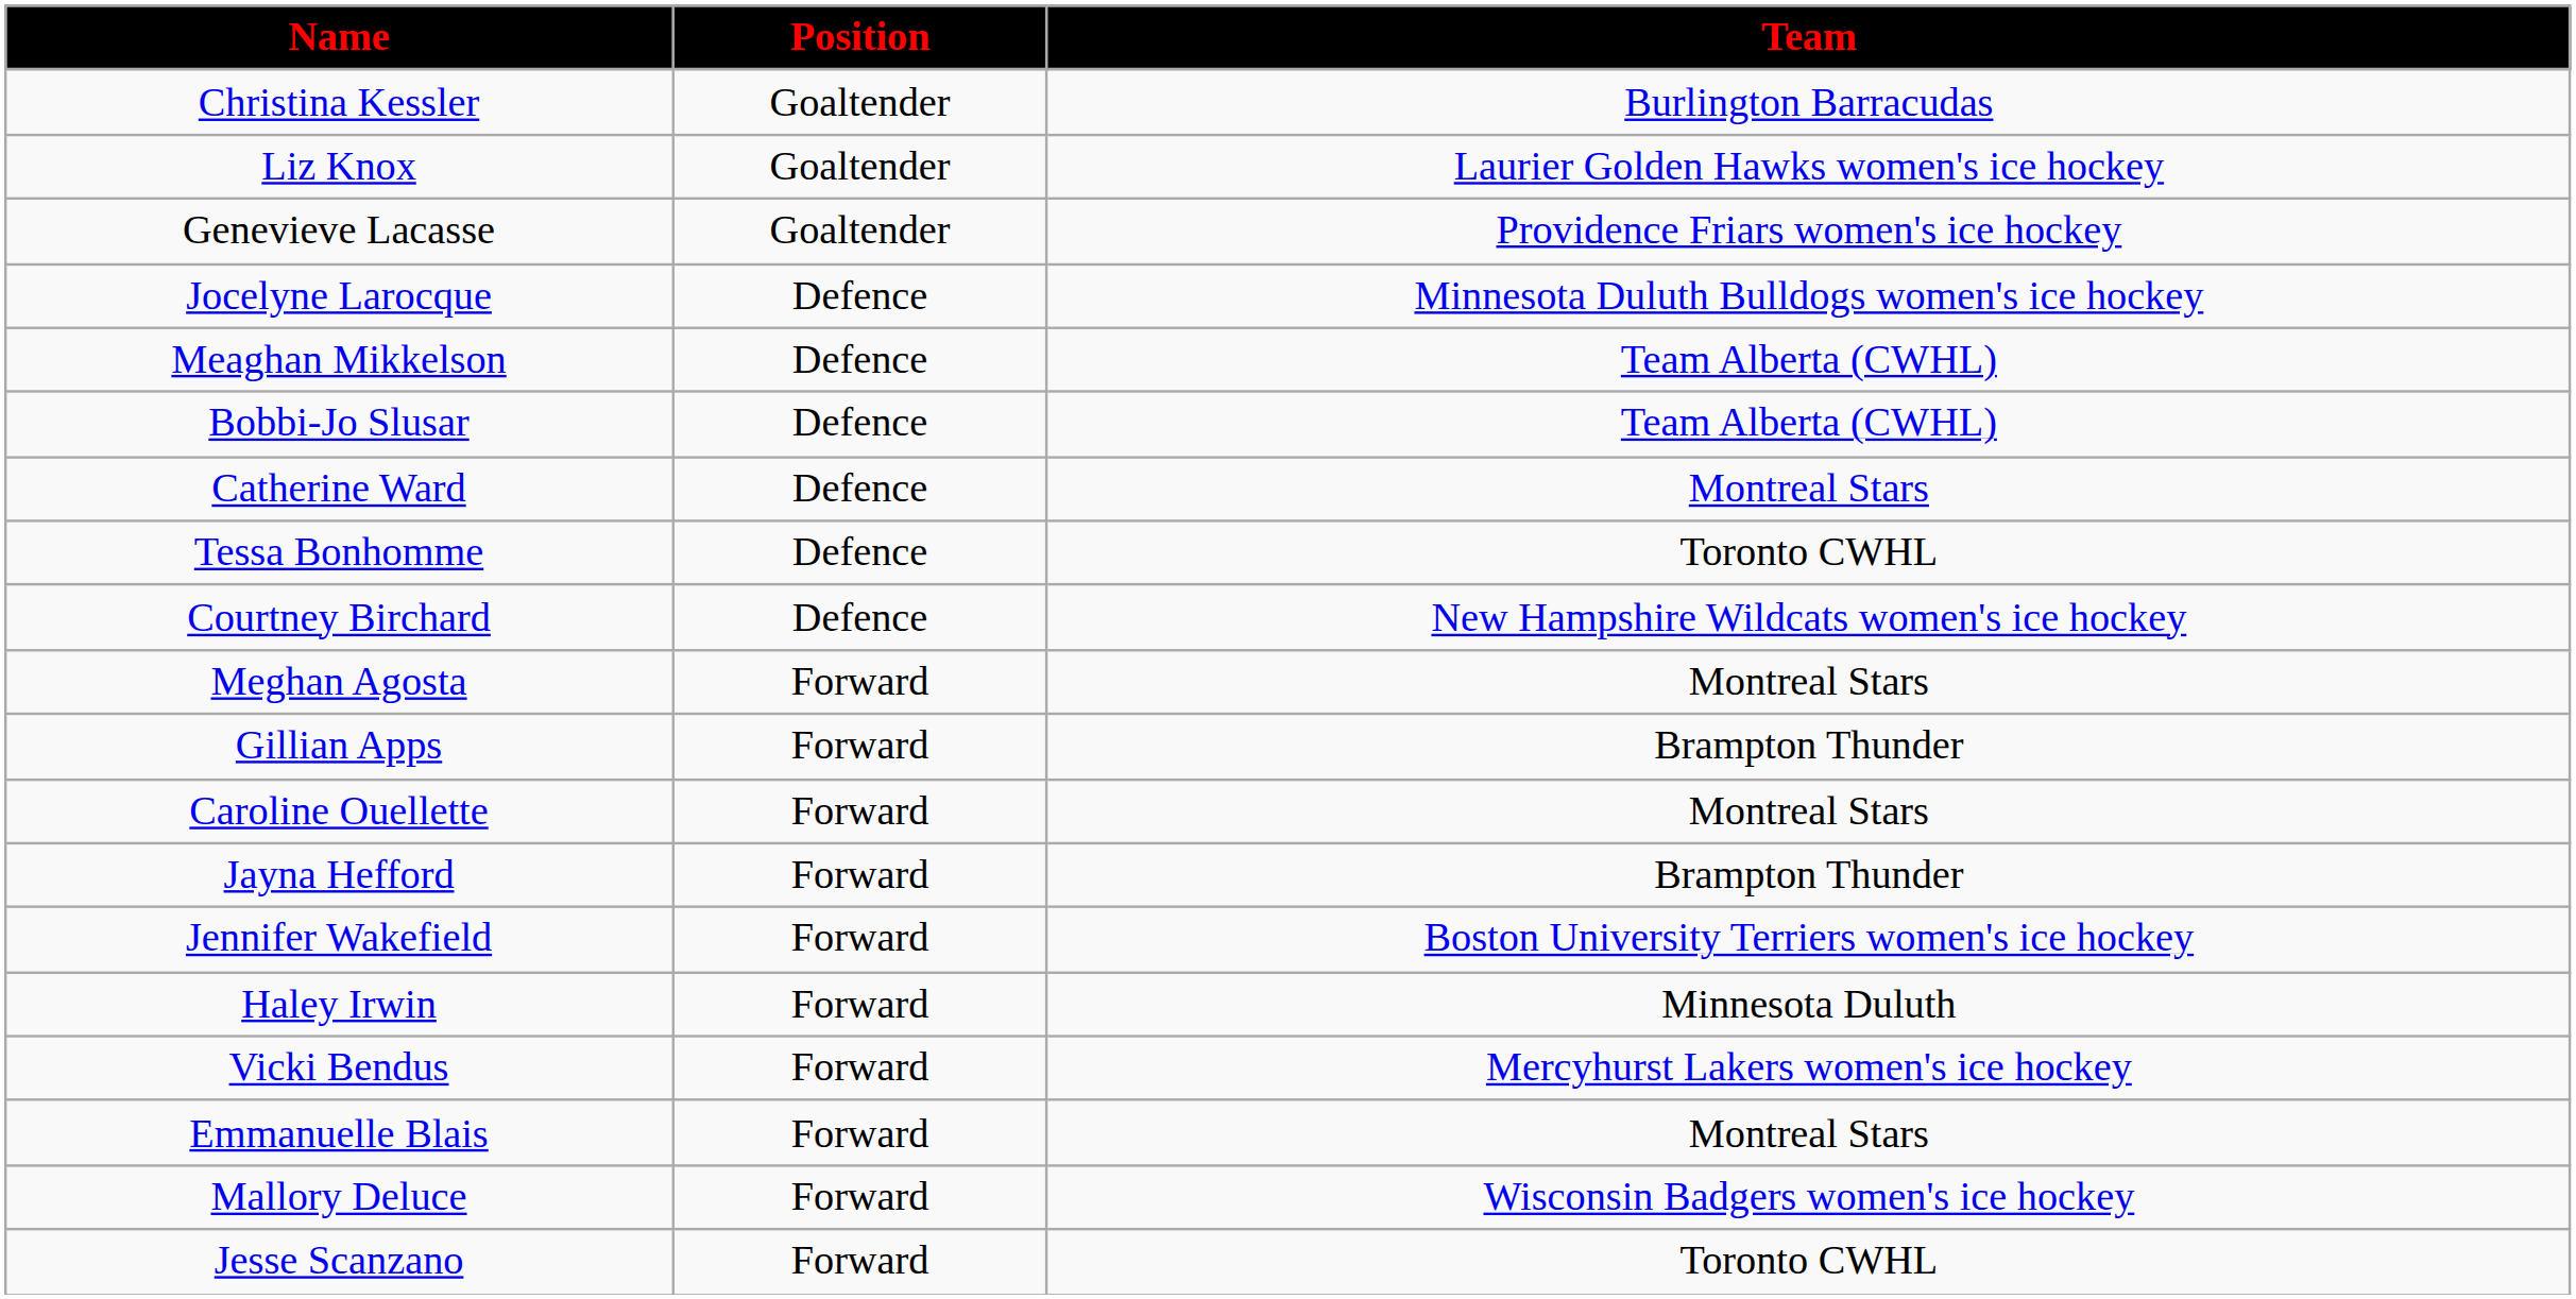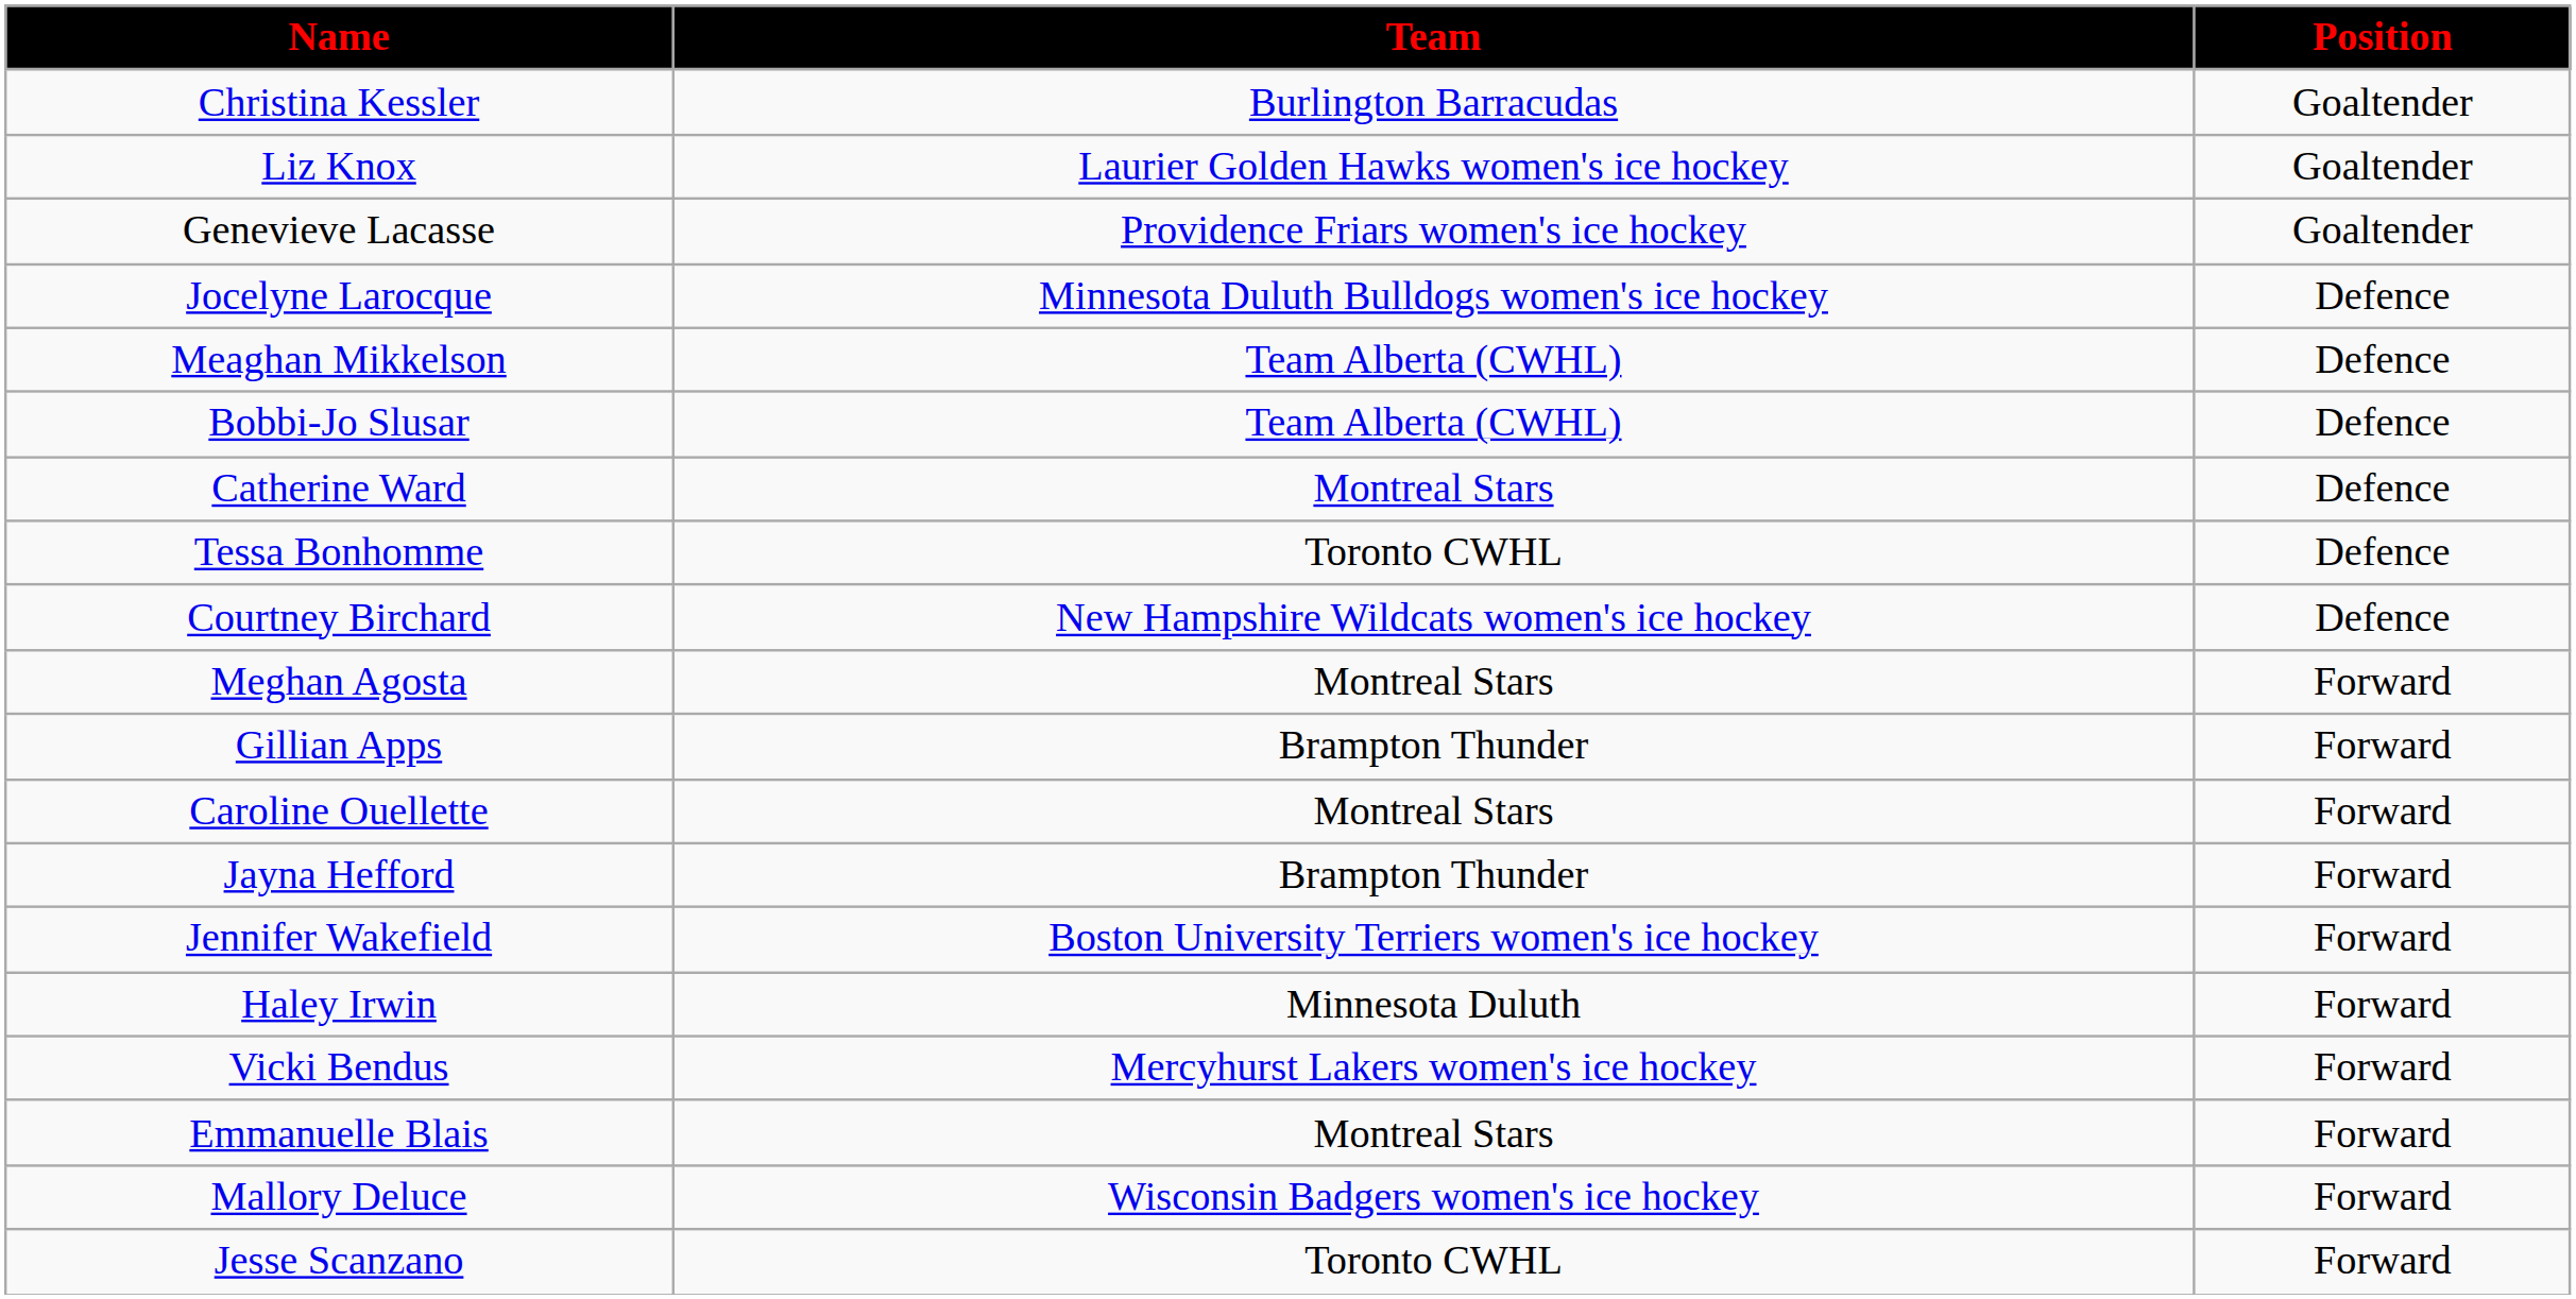 <table class="wikitable" style="width:80%;">
 <tr style="text-align:center; background:black; color:red;">
 <td><strong>Name</strong></td>
+<td><strong>Team</strong></td>
 <td><strong>Position</strong></td>
-<td><strong>Team</strong></td>
 </tr>
 <tr style="text-align:center;" bgcolor="">
 <td><a href='#'>Christina Kessler</a></td>
+<td><a href='#'>Burlington Barracudas</a></td>
 <td>Goaltender</td>
-<td><a href='#'>Burlington Barracudas</a></td>
 </tr>
 <tr style="text-align:center;" bgcolor="">
 <td><a href='#'>Liz Knox</a></td>
+<td><a href='#'>Laurier Golden Hawks women's ice hockey</a></td>
 <td>Goaltender</td>
-<td><a href='#'>Laurier Golden Hawks women's ice hockey</a></td>
 </tr>
 <tr style="text-align:center;" bgcolor="">
 <td>Genevieve Lacasse</td>
+<td><a href='#'>Providence Friars women's ice hockey</a></td>
 <td>Goaltender</td>
-<td><a href='#'>Providence Friars women's ice hockey</a></td>
 </tr>
 <tr style="text-align:center;" bgcolor="">
 <td><a href='#'>Jocelyne Larocque</a></td>
+<td><a href='#'>Minnesota Duluth Bulldogs women's ice hockey</a></td>
 <td>Defence</td>
-<td><a href='#'>Minnesota Duluth Bulldogs women's ice hockey</a></td>
 </tr>
 <tr style="text-align:center;" bgcolor="">
 <td><a href='#'>Meaghan Mikkelson</a></td>
+<td><a href='#'>Team Alberta (CWHL)</a></td>
 <td>Defence</td>
-<td><a href='#'>Team Alberta (CWHL)</a></td>
 </tr>
 <tr style="text-align:center;" bgcolor="">
 <td><a href='#'>Bobbi-Jo Slusar</a></td>
+<td><a href='#'>Team Alberta (CWHL)</a></td>
 <td>Defence</td>
-<td><a href='#'>Team Alberta (CWHL)</a></td>
 </tr>
 <tr style="text-align:center;" bgcolor="">
 <td><a href='#'>Catherine Ward</a></td>
+<td><a href='#'>Montreal Stars</a></td>
 <td>Defence</td>
-<td><a href='#'>Montreal Stars</a></td>
 </tr>
 <tr style="text-align:center;" bgcolor="">
 <td><a href='#'>Tessa Bonhomme</a></td>
+<td>Toronto CWHL</td>
 <td>Defence</td>
-<td>Toronto CWHL</td>
 </tr>
 <tr style="text-align:center;" bgcolor="">
 <td><a href='#'>Courtney Birchard</a></td>
+<td><a href='#'>New Hampshire Wildcats women's ice hockey</a></td>
 <td>Defence</td>
-<td><a href='#'>New Hampshire Wildcats women's ice hockey</a></td>
 </tr>
 <tr style="text-align:center;" bgcolor="">
 <td><a href='#'>Meghan Agosta</a></td>
+<td>Montreal Stars</td>
 <td>Forward</td>
-<td>Montreal Stars</td>
 </tr>
 <tr style="text-align:center;" bgcolor="">
 <td><a href='#'>Gillian Apps</a></td>
+<td>Brampton Thunder</td>
 <td>Forward</td>
-<td>Brampton Thunder</td>
 </tr>
 <tr style="text-align:center;" bgcolor="">
 <td><a href='#'>Caroline Ouellette</a></td>
+<td>Montreal Stars</td>
 <td>Forward</td>
-<td>Montreal Stars</td>
 </tr>
 <tr style="text-align:center;" bgcolor="">
 <td><a href='#'>Jayna Hefford</a></td>
+<td>Brampton Thunder</td>
 <td>Forward</td>
-<td>Brampton Thunder</td>
 </tr>
 <tr style="text-align:center;" bgcolor="">
 <td><a href='#'>Jennifer Wakefield</a></td>
+<td><a href='#'>Boston University Terriers women's ice hockey</a></td>
 <td>Forward</td>
-<td><a href='#'>Boston University Terriers women's ice hockey</a></td>
 </tr>
 <tr style="text-align:center;" bgcolor="">
 <td><a href='#'>Haley Irwin</a></td>
+<td>Minnesota Duluth</td>
 <td>Forward</td>
-<td>Minnesota Duluth</td>
 </tr>
 <tr style="text-align:center;" bgcolor="">
 <td><a href='#'>Vicki Bendus</a></td>
+<td><a href='#'>Mercyhurst Lakers women's ice hockey</a></td>
 <td>Forward</td>
-<td><a href='#'>Mercyhurst Lakers women's ice hockey</a></td>
 </tr>
 <tr style="text-align:center;" bgcolor="">
 <td><a href='#'>Emmanuelle Blais</a></td>
+<td>Montreal Stars</td>
 <td>Forward</td>
-<td>Montreal Stars</td>
 </tr>
 <tr style="text-align:center;" bgcolor="">
 <td><a href='#'>Mallory Deluce</a></td>
+<td><a href='#'>Wisconsin Badgers women's ice hockey</a></td>
 <td>Forward</td>
-<td><a href='#'>Wisconsin Badgers women's ice hockey</a></td>
 </tr>
 <tr style="text-align:center;" bgcolor="">
 <td><a href='#'>Jesse Scanzano</a></td>
+<td>Toronto CWHL</td>
 <td>Forward</td>
-<td>Toronto CWHL</td>
 </tr>
 </table>
